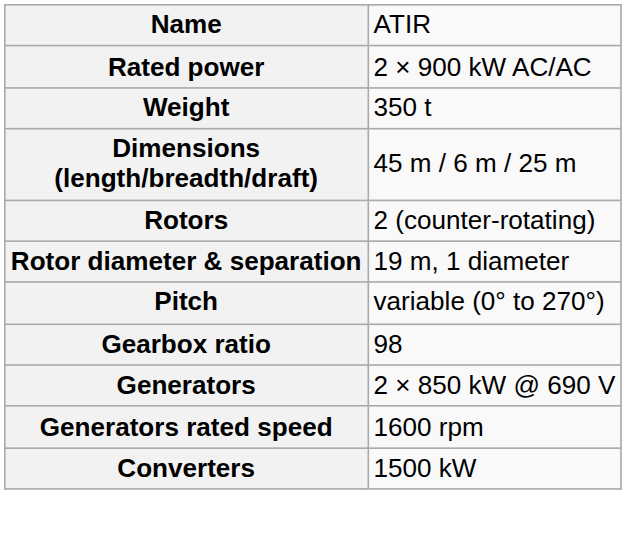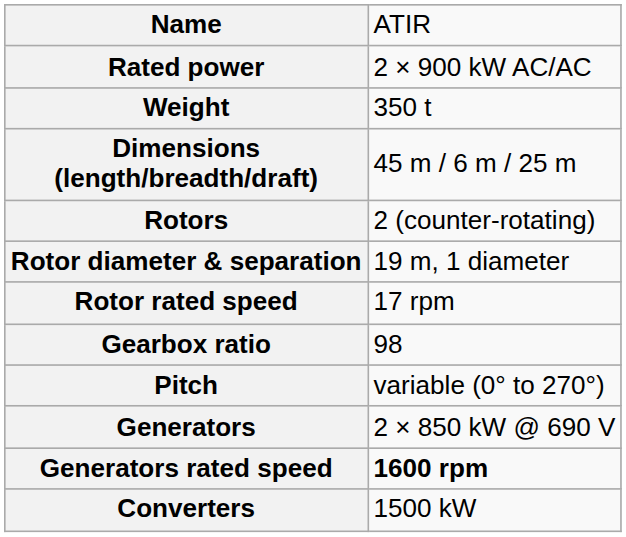 <table class="wikitable floatright">
 <tr>
 <th>Name</th>
 <td>ATIR</td>
 </tr>
 <tr>
 <th>Rated power</th>
 <td>2 × 900 kW AC/AC</td>
 </tr>
 <tr>
 <th>Weight</th>
 <td>350 t</td>
 </tr>
 <tr>
 <th>Dimensions<br>(length/breadth/draft)</th>
 <td>45 m / 6 m / 25 m</td>
 </tr>
 <tr>
 <th>Rotors</th>
 <td>2 (counter-rotating)</td>
 </tr>
 <tr>
 <th>Rotor diameter & separation</th>
 <td>19 m, 1 diameter</td>
 </tr>
 <tr>
-<th>Pitch</th>
-<td>variable (0° to 270°)</td>
+<th>Rotor rated speed</th>
+<td>17 rpm</td>
 </tr>
 <tr>
 <th>Gearbox ratio</th>
 <td>98</td>
+</tr>
+<tr>
+<th>Pitch</th>
+<td>variable (0° to 270°)</td>
 </tr>
 <tr>
 <th>Generators</th>
 <td>2 × 850 kW @ 690 V</td>
 </tr>
 <tr>
 <th>Generators rated speed</th>
-<td>1600 rpm</td>
+<td><strong>1600 rpm</strong></td>
 </tr>
 <tr>
 <th>Converters</th>
 <td>1500 kW</td>
 </tr>
 </table>
